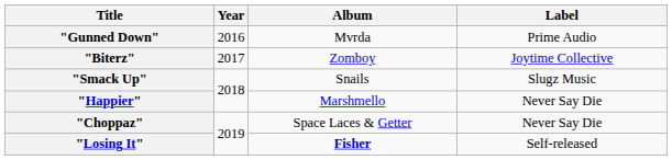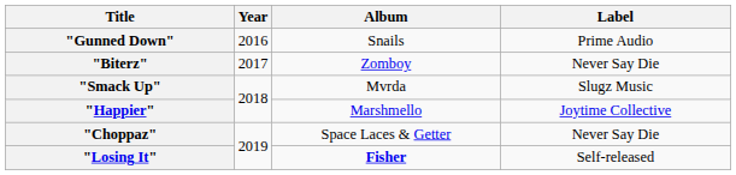 <table class="wikitable plainrowheaders" style="text-align:center;">
 <tr>
 <th rowspan="1" style="width:15em;">Title</th>
 <th rowspan="1">Year</th>
 <th rowspan="1" style="width:15em;">Album</th>
 <th rowspan="1" style="width:15em;">Label</th>
 </tr>
 <tr>
 <th scope="row">"Gunned Down"</th>
 <td rowspan="1">2016</td>
-<td>Mvrda</td>
+<td>Snails</td>
 <td>Prime Audio</td>
 </tr>
 <tr>
 <th scope="row">"Biterz"</th>
 <td rowspan="1">2017</td>
 <td><a href='#'>Zomboy</a></td>
-<td><a href='#'>Joytime Collective</a></td>
+<td>Never Say Die</td>
 </tr>
 <tr>
 <th scope="row">"Smack Up"</th>
 <td rowspan="2">2018</td>
-<td>Snails</td>
+<td>Mvrda</td>
 <td>Slugz Music</td>
 </tr>
 <tr>
 <th scope="row">"<a href='#'>Happier</a>"</th>
 <td><a href='#'>Marshmello</a></td>
-<td>Never Say Die</td>
+<td><a href='#'>Joytime Collective</a></td>
 </tr>
 <tr>
 <th scope="row">"Choppaz"</th>
 <td rowspan="2">2019</td>
 <td>Space Laces & <a href='#'>Getter</a></td>
 <td>Never Say Die</td>
 </tr>
 <tr>
 <th scope="row">"<a href='#'>Losing It</a>" </th>
 <td><strong><a href='#'>Fisher</a></strong></td>
 <td>Self-released</td>
 </tr>
 </table>
